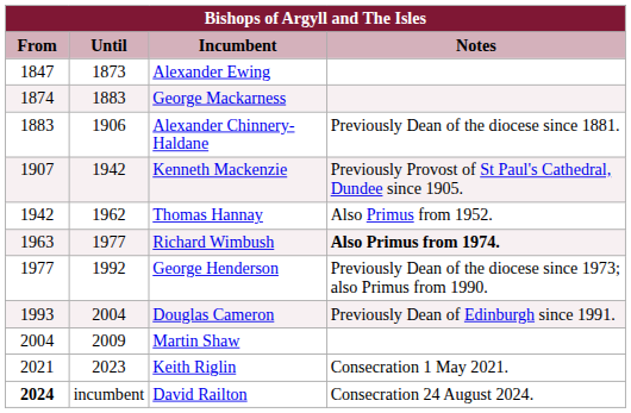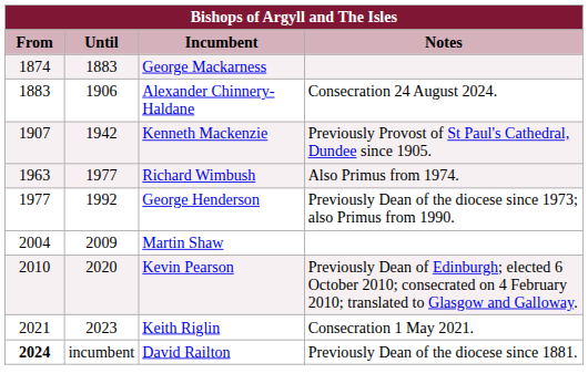 <table class="wikitable" style="width: 95%;">
 <tr>
 <th colspan="4" style="background-color: #7F1734; color: white;">Bishops of Argyll and The Isles</th>
 </tr>
 <tr>
 <th style="background-color: #D4B1BB; width: 10%;">From</th>
 <th style="background-color: #D4B1BB; width: 10%;">Until</th>
 <th style="background-color: #D4B1BB; width: 28%;">Incumbent</th>
 <th style="background-color: #D4B1BB; width: 47%;">Notes</th>
-</tr>
-<tr valign="top" style="background-color: white;">
-<td style="text-align: center;">1847</td>
-<td style="text-align: center;">1873</td>
-<td><a href='#'>Alexander Ewing</a></td>
-<td></td>
 </tr>
 <tr valign="top" style="background-color: #F7F0F2;">
 <td style="text-align: center;">1874</td>
 <td style="text-align: center;">1883</td>
 <td><a href='#'>George Mackarness</a></td>
 <td></td>
 </tr>
 <tr valign="top" style="background-color: white;">
 <td style="text-align: center;">1883</td>
 <td style="text-align: center;">1906</td>
 <td><a href='#'>Alexander Chinnery-Haldane</a></td>
-<td>Previously Dean of the diocese since 1881.</td>
+<td>Consecration 24 August 2024.</td>
 </tr>
 <tr valign="top" style="background-color: #F7F0F2;">
 <td style="text-align: center;">1907</td>
 <td style="text-align: center;">1942</td>
 <td><a href='#'>Kenneth Mackenzie</a></td>
 <td>Previously Provost of <a href='#'>St&nbsp;Paul's Cathedral, Dundee</a> since 1905.</td>
 </tr>
-<tr valign="top" style="background-color: white;">
-<td style="text-align: center;">1942</td>
-<td style="text-align: center;">1962</td>
-<td><a href='#'>Thomas Hannay</a></td>
-<td>Also <a href='#'>Primus</a> from 1952.</td>
-</tr>
 <tr valign="top" style="background-color: #F7F0F2;">
 <td style="text-align: center;">1963</td>
 <td style="text-align: center;">1977</td>
 <td><a href='#'>Richard Wimbush</a></td>
-<td><strong>Also Primus from 1974.</strong></td>
+<td>Also Primus from 1974.</td>
 </tr>
 <tr valign="top" style="background-color: white;">
 <td style="text-align: center;">1977</td>
 <td style="text-align: center;">1992</td>
 <td><a href='#'>George Henderson</a></td>
 <td>Previously Dean of the diocese since 1973; also Primus from 1990.</td>
 </tr>
-<tr valign="top" style="background-color: #F7F0F2;">
-<td style="text-align: center;">1993</td>
-<td style="text-align: center;">2004</td>
-<td><a href='#'>Douglas Cameron</a></td>
-<td>Previously Dean of <a href='#'>Edinburgh</a> since 1991.</td>
-</tr>
 <tr valign="top" style="background-color: white;">
 <td style="text-align: center;">2004</td>
 <td style="text-align: center;">2009</td>
 <td><a href='#'>Martin Shaw</a></td>
 <td></td>
+</tr>
+<tr valign="top" style="background-color: #F7F0F2;">
+<td style="text-align: center;">2010</td>
+<td style="text-align: center;">2020</td>
+<td><a href='#'>Kevin Pearson</a></td>
+<td>Previously Dean of <a href='#'>Edinburgh</a>; elected 6 October 2010; consecrated on 4 February 2010; translated to <a href='#'>Glasgow and Galloway</a>.</td>
 </tr>
 <tr valign="top" style="background-color: white;">
 <td style="text-align: center;">2021</td>
 <td style="text-align: center;">2023</td>
 <td><a href='#'>Keith Riglin</a></td>
 <td>Consecration 1 May 2021.</td>
 </tr>
 <tr valign="top" style="background-color: white;">
 <td style="text-align: center;"><strong>2024</strong></td>
 <td style="text-align: center;">incumbent</td>
 <td><a href='#'>David Railton</a></td>
-<td>Consecration 24 August 2024.</td>
+<td>Previously Dean of the diocese since 1881.</td>
 </tr>
 </table>
